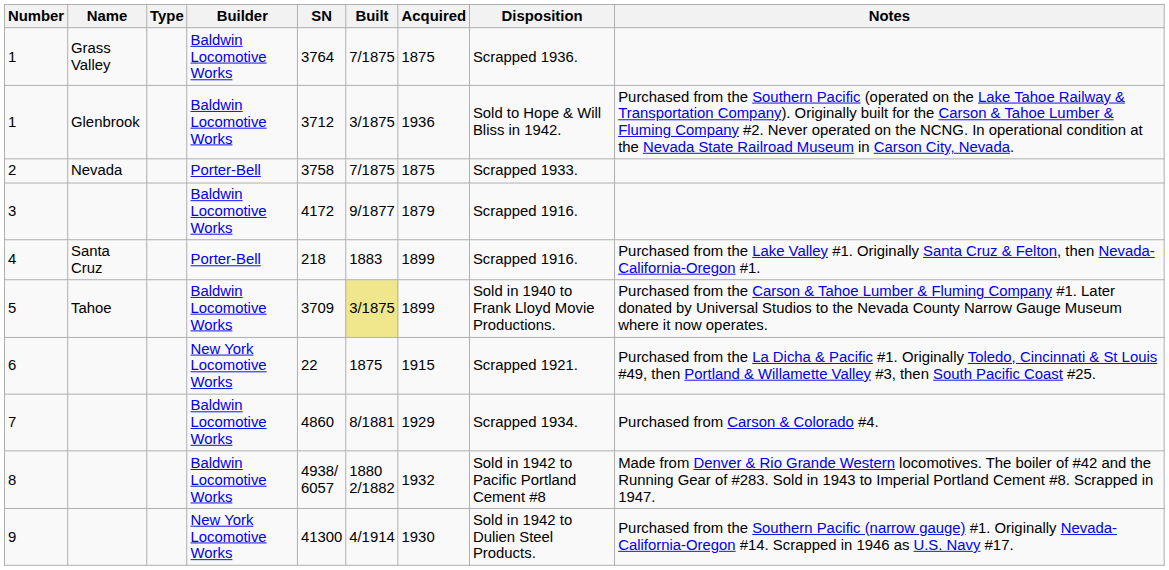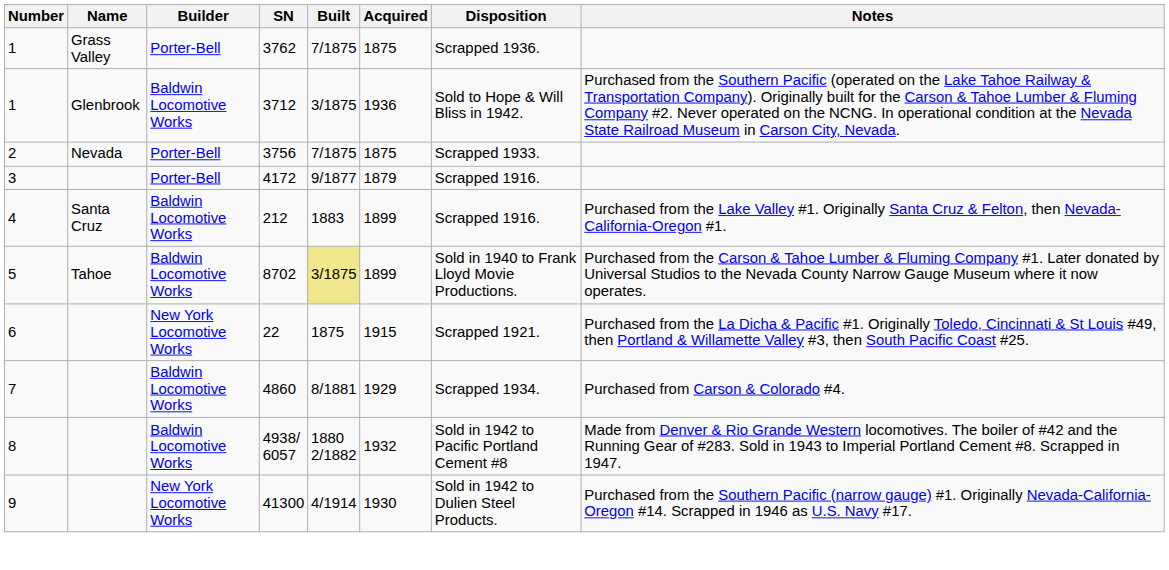 <table class="wikitable">
 <tr>
 <th>Number</th>
 <th>Name</th>
-<th>Type</th>
 <th>Builder</th>
 <th>SN</th>
 <th>Built</th>
 <th>Acquired</th>
 <th>Disposition</th>
 <th>Notes</th>
 </tr>
 <tr>
 <td>1</td>
 <td>Grass Valley</td>
-<td></td>
-<td><a href='#'>Baldwin Locomotive Works</a></td>
-<td>3764</td>
+<td><a href='#'>Porter-Bell</a></td>
+<td>3762</td>
 <td>7/1875</td>
 <td>1875</td>
 <td>Scrapped 1936.</td>
 <td></td>
 </tr>
 <tr>
 <td>1</td>
 <td>Glenbrook</td>
-<td></td>
 <td><a href='#'>Baldwin Locomotive Works</a></td>
 <td>3712</td>
 <td>3/1875</td>
 <td>1936</td>
 <td>Sold to Hope & Will Bliss in 1942.</td>
 <td>Purchased from the <a href='#'>Southern Pacific</a> (operated on the <a href='#'>Lake Tahoe Railway & Transportation Company</a>). Originally built for the  <a href='#'>Carson & Tahoe Lumber & Fluming Company</a> #2. Never operated on the NCNG. In operational condition at the <a href='#'>Nevada State Railroad Museum</a> in <a href='#'>Carson City, Nevada</a>.</td>
 </tr>
 <tr>
 <td>2</td>
 <td>Nevada</td>
-<td></td>
 <td><a href='#'>Porter-Bell</a></td>
-<td>3758</td>
+<td>3756</td>
 <td>7/1875</td>
 <td>1875</td>
 <td>Scrapped 1933.</td>
 <td></td>
 </tr>
 <tr>
 <td>3</td>
 <td></td>
-<td></td>
-<td><a href='#'>Baldwin Locomotive Works</a></td>
+<td><a href='#'>Porter-Bell</a></td>
 <td>4172</td>
 <td>9/1877</td>
 <td>1879</td>
 <td>Scrapped 1916.</td>
 <td></td>
 </tr>
 <tr>
 <td>4</td>
 <td>Santa Cruz</td>
-<td></td>
-<td><a href='#'>Porter-Bell</a></td>
-<td>218</td>
+<td><a href='#'>Baldwin Locomotive Works</a></td>
+<td>212</td>
 <td>1883</td>
 <td>1899</td>
 <td>Scrapped 1916.</td>
 <td>Purchased from the <a href='#'>Lake Valley</a> #1. Originally <a href='#'>Santa Cruz & Felton</a>, then <a href='#'>Nevada-California-Oregon</a> #1.</td>
 </tr>
 <tr>
 <td>5</td>
 <td>Tahoe</td>
-<td></td>
 <td><a href='#'>Baldwin Locomotive Works</a></td>
-<td>3709</td>
+<td>8702</td>
 <td style="background: khaki;">3/1875</td>
 <td>1899</td>
 <td>Sold in 1940 to Frank Lloyd Movie Productions.</td>
 <td>Purchased from the <a href='#'>Carson & Tahoe Lumber & Fluming Company</a> #1. Later donated by Universal Studios to the Nevada County Narrow Gauge Museum where it now operates.</td>
 </tr>
 <tr>
 <td>6</td>
-<td></td>
 <td></td>
 <td><a href='#'>New York Locomotive Works</a></td>
 <td>22</td>
 <td>1875</td>
 <td>1915</td>
 <td>Scrapped 1921.</td>
 <td>Purchased from the <a href='#'>La Dicha & Pacific</a> #1. Originally <a href='#'>Toledo, Cincinnati & St Louis</a> #49, then <a href='#'>Portland & Willamette Valley</a> #3, then <a href='#'>South Pacific Coast</a> #25.</td>
 </tr>
 <tr>
 <td>7</td>
 <td></td>
-<td></td>
 <td><a href='#'>Baldwin Locomotive Works</a></td>
 <td>4860</td>
 <td>8/1881</td>
 <td>1929</td>
 <td>Scrapped 1934.</td>
 <td>Purchased from <a href='#'>Carson & Colorado</a> #4.</td>
 </tr>
 <tr>
 <td>8</td>
-<td></td>
 <td></td>
 <td><a href='#'>Baldwin Locomotive Works</a></td>
 <td>4938/<br>6057</td>
 <td>1880<br>2/1882</td>
 <td>1932</td>
 <td>Sold in 1942 to Pacific Portland Cement #8</td>
 <td>Made from <a href='#'>Denver & Rio Grande Western</a> locomotives. The boiler of #42 and the Running Gear of #283. Sold in 1943 to Imperial Portland Cement #8. Scrapped in 1947.</td>
 </tr>
 <tr>
 <td>9</td>
 <td></td>
-<td></td>
 <td><a href='#'>New York Locomotive Works</a></td>
 <td>41300</td>
 <td>4/1914</td>
 <td>1930</td>
 <td>Sold in 1942 to Dulien Steel Products.</td>
 <td>Purchased from the <a href='#'>Southern Pacific (narrow gauge)</a> #1. Originally <a href='#'>Nevada-California-Oregon</a> #14. Scrapped in 1946 as <a href='#'>U.S. Navy</a> #17.</td>
 </tr>
 </table>
